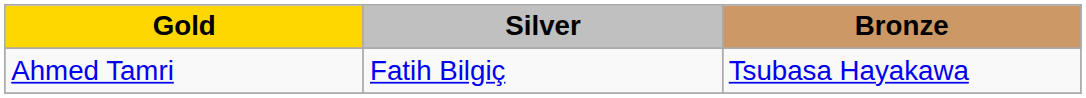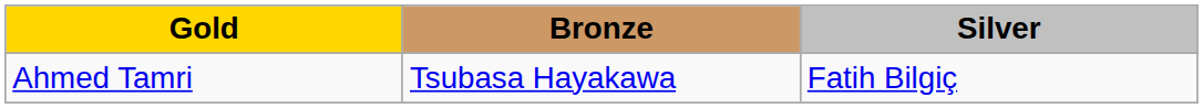 <table class="wikitable" style="text-align:left">
 <tr align="center">
 <td width=200 bgcolor=gold><strong>Gold</strong></td>
+<td width=200 bgcolor=CC9966><strong>Bronze</strong></td>
 <td width=200 bgcolor=silver><strong>Silver</strong></td>
-<td width=200 bgcolor=CC9966><strong>Bronze</strong></td>
 </tr>
 <tr>
 <td><a href='#'>Ahmed Tamri</a><br><em></em></td>
+<td><a href='#'>Tsubasa Hayakawa</a><br><em></em></td>
 <td><a href='#'>Fatih Bilgiç</a><br><em></em></td>
-<td><a href='#'>Tsubasa Hayakawa</a><br><em></em></td>
 </tr>
 </table>
